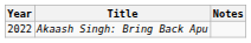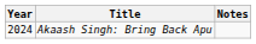 <table class="wikitable sortable">
 <tr>
 <th>Year</th>
 <th>Title</th>
 <th>Notes</th>
 </tr>
 <tr>
-<td>2022</td>
+<td>2024</td>
 <td><em>Akaash Singh: Bring Back Apu</em></td>
 <td></td>
 </tr>
 </table>
